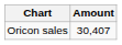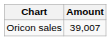 <table class="wikitable sortable" style="text-align: center;">
 <tr>
 <th>Chart</th>
 <th>Amount</th>
 </tr>
 <tr>
 <td>Oricon sales</td>
-<td>30,407</td>
+<td>39,007</td>
 </tr>
 </table>
